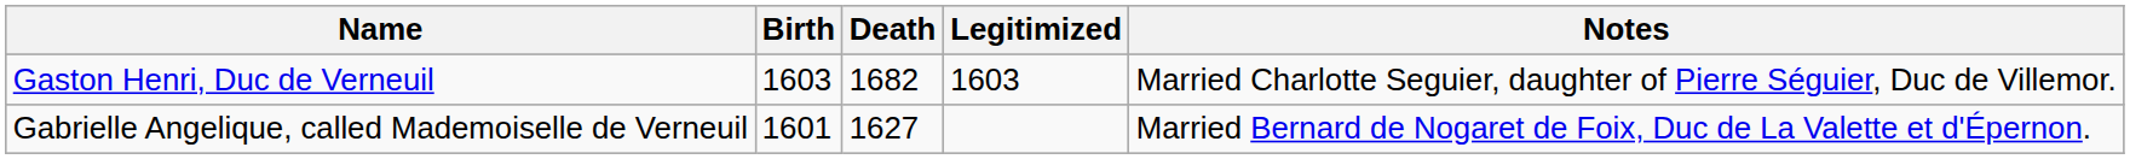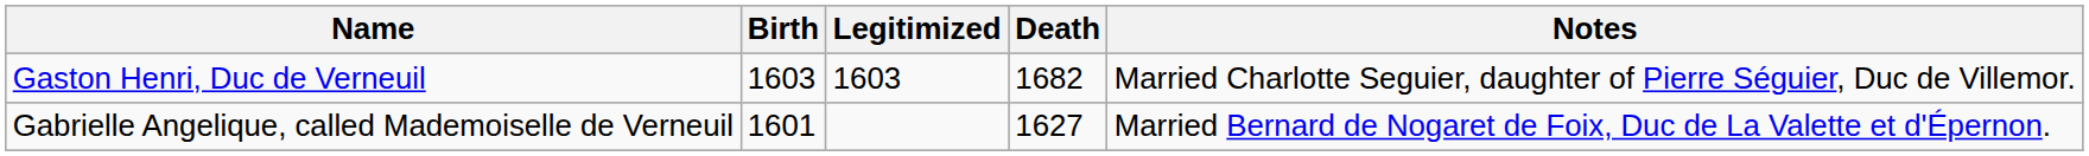 <table class="wikitable">
 <tr>
 <th>Name</th>
 <th>Birth</th>
+<th>Legitimized</th>
 <th>Death</th>
-<th>Legitimized</th>
 <th>Notes</th>
 </tr>
 <tr>
 <td><a href='#'>Gaston Henri, Duc de Verneuil</a></td>
 <td>1603</td>
+<td>1603</td>
 <td>1682</td>
-<td>1603</td>
 <td>Married Charlotte Seguier, daughter of <a href='#'>Pierre Séguier</a>, Duc de Villemor.</td>
 </tr>
 <tr>
 <td>Gabrielle Angelique, called Mademoiselle de Verneuil</td>
 <td>1601</td>
+<td></td>
 <td>1627</td>
-<td></td>
 <td>Married <a href='#'>Bernard de Nogaret de Foix, Duc de La Valette et d'Épernon</a>.</td>
 </tr>
 </table>
